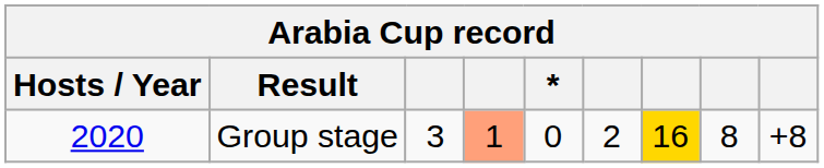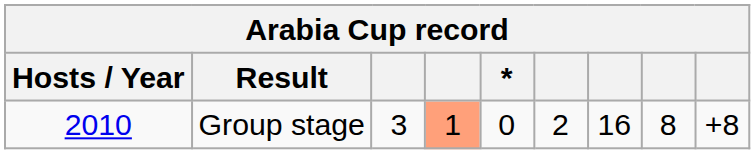 <table class="wikitable" style="text-align: center;font-size:95%;">
 <tr>
 <th style="color:   "width:1%; colspan=10>Arabia Cup record</th>
 </tr>
 <tr>
 <th>Hosts / Year</th>
 <th>Result</th>
 <th width=20></th>
 <th width=20></th>
 <th width=20>*</th>
 <th width=20></th>
 <th width=20></th>
 <th width=20></th>
 <th width=20></th>
 </tr>
 <tr>
-<td> <a href='#'>2020</a></td>
+<td> <a href='#'>2010</a></td>
 <td>Group stage</td>
 <td>3</td>
 <td style="background: lightsalmon;">1</td>
 <td>0</td>
 <td>2</td>
-<td style="background: gold;">16</td>
+<td>16</td>
 <td>8</td>
 <td>+8</td>
 </tr>
 </table>
